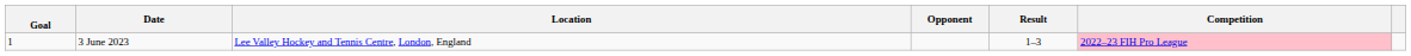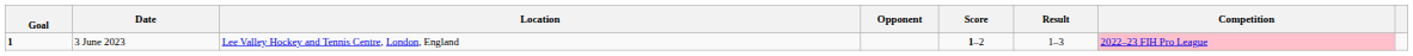 <table class="wikitable sortable" style="font-size:90%" width=97%>
 <tr>
 <th style="font-size:95%;" data-sort-type=number><br>Goal</th>
 <th align=center>Date</th>
 <th>Location</th>
 <th width=100>Opponent</th>
+<th data-sort-type="number" style="font-size:95%">Score</th>
 <th data-sort-type="number" style="font-size:95%">Result</th>
 <th>Competition</th>
 <th></th>
 </tr>
 <tr>
-<td>1</td>
+<td><strong>1</strong></td>
 <td>3 June 2023</td>
 <td><a href='#'>Lee Valley Hockey and Tennis Centre</a>, <a href='#'>London</a>, England</td>
 <td></td>
+<td align="center"><strong>1</strong>–2</td>
 <td align="center">1–3</td>
 <td style="background: pink;"><a href='#'>2022–23 FIH Pro League</a></td>
 <td></td>
 </tr>
 </table>
